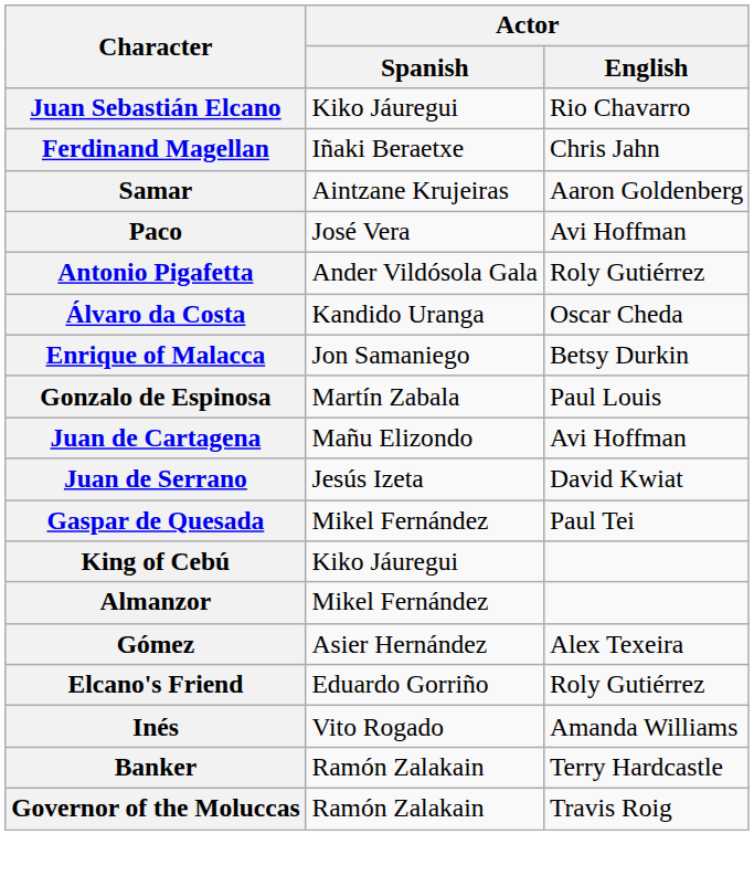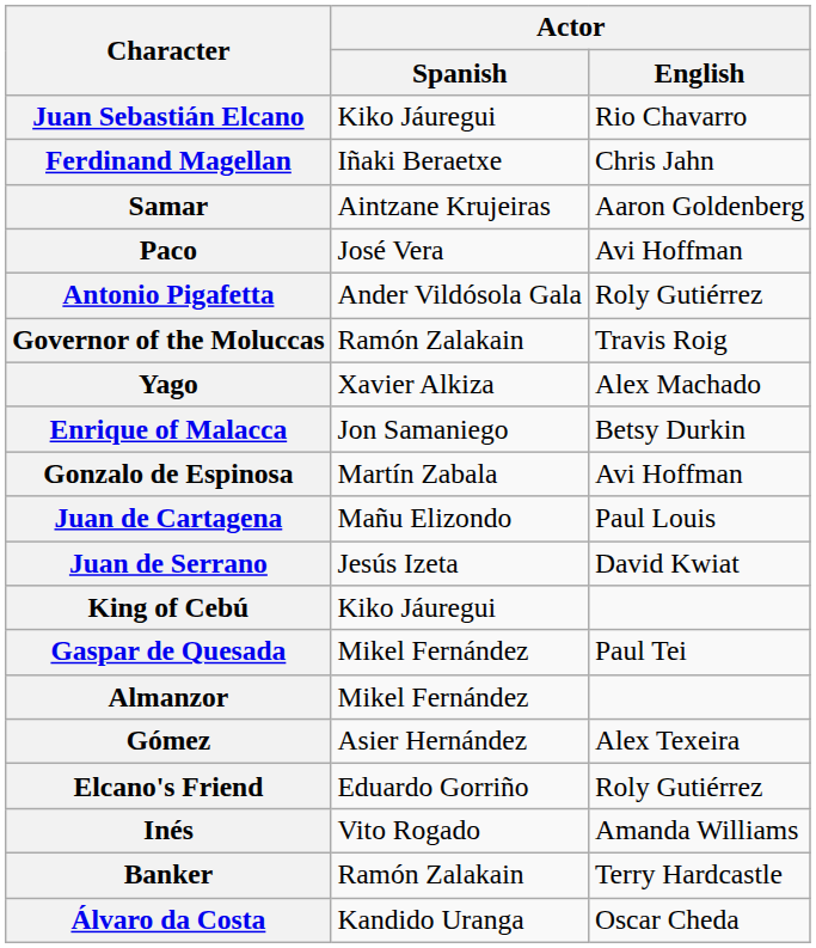 <table class="wikitable mw-collapsible">
 <tr>
 <th rowspan="2">Character</th>
 <th colspan="2">Actor</th>
 </tr>
 <tr>
 <th>Spanish</th>
 <th>English</th>
 </tr>
 <tr>
 <th><a href='#'>Juan Sebastián Elcano</a></th>
 <td>Kiko Jáuregui</td>
 <td>Rio Chavarro</td>
 </tr>
 <tr>
 <th><a href='#'>Ferdinand Magellan</a></th>
 <td>Iñaki Beraetxe</td>
 <td>Chris Jahn</td>
 </tr>
 <tr>
 <th>Samar</th>
 <td>Aintzane Krujeiras</td>
 <td>Aaron Goldenberg</td>
 </tr>
 <tr>
 <th>Paco</th>
 <td>José Vera</td>
 <td>Avi Hoffman</td>
 </tr>
 <tr>
 <th><a href='#'>Antonio Pigafetta</a></th>
 <td>Ander Vildósola Gala</td>
 <td>Roly Gutiérrez</td>
 </tr>
 <tr>
-<th><a href='#'>Álvaro da Costa</a></th>
-<td>Kandido Uranga</td>
-<td>Oscar Cheda</td>
+<th>Governor of the Moluccas</th>
+<td>Ramón Zalakain</td>
+<td>Travis Roig</td>
+</tr>
+<tr>
+<th>Yago</th>
+<td>Xavier Alkiza</td>
+<td>Alex Machado</td>
 </tr>
 <tr>
 <th><a href='#'>Enrique of Malacca</a></th>
 <td>Jon Samaniego</td>
 <td>Betsy Durkin</td>
 </tr>
 <tr>
 <th>Gonzalo de Espinosa</th>
 <td>Martín Zabala</td>
-<td>Paul Louis</td>
+<td>Avi Hoffman</td>
 </tr>
 <tr>
 <th><a href='#'>Juan de Cartagena</a></th>
 <td>Mañu Elizondo</td>
-<td>Avi Hoffman</td>
+<td>Paul Louis</td>
 </tr>
 <tr>
 <th><a href='#'>Juan de Serrano</a></th>
 <td>Jesús Izeta</td>
 <td>David Kwiat</td>
 </tr>
 <tr>
+<th>King of Cebú</th>
+<td>Kiko Jáuregui</td>
+<td></td>
+</tr>
+<tr>
 <th><a href='#'>Gaspar de Quesada</a></th>
 <td>Mikel Fernández</td>
 <td>Paul Tei</td>
-</tr>
-<tr>
-<th>King of Cebú</th>
-<td>Kiko Jáuregui</td>
-<td></td>
 </tr>
 <tr>
 <th>Almanzor</th>
 <td>Mikel Fernández</td>
 <td></td>
 </tr>
 <tr>
 <th>Gómez</th>
 <td>Asier Hernández</td>
 <td>Alex Texeira</td>
 </tr>
 <tr>
 <th>Elcano's Friend</th>
 <td>Eduardo Gorriño</td>
 <td>Roly Gutiérrez</td>
 </tr>
 <tr>
 <th>Inés</th>
 <td>Vito Rogado</td>
 <td>Amanda Williams</td>
 </tr>
 <tr>
 <th>Banker</th>
 <td>Ramón Zalakain</td>
 <td>Terry Hardcastle</td>
 </tr>
 <tr>
-<th>Governor of the Moluccas</th>
-<td>Ramón Zalakain</td>
-<td>Travis Roig</td>
+<th><a href='#'>Álvaro da Costa</a></th>
+<td>Kandido Uranga</td>
+<td>Oscar Cheda</td>
 </tr>
 </table>
